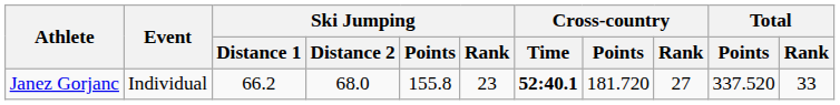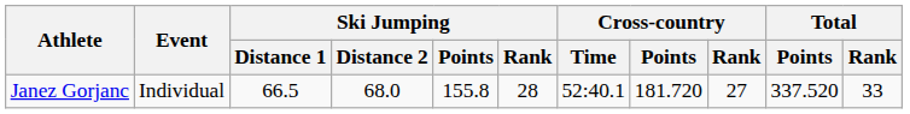 <table class="wikitable" style="font-size:90%">
 <tr>
 <th rowspan="2">Athlete</th>
 <th rowspan="2">Event</th>
 <th colspan="4">Ski Jumping</th>
 <th colspan="3">Cross-country</th>
 <th colspan="2">Total</th>
 </tr>
 <tr>
 <th>Distance 1</th>
 <th>Distance 2</th>
 <th>Points</th>
 <th>Rank</th>
 <th>Time</th>
 <th>Points</th>
 <th>Rank</th>
 <th>Points</th>
 <th>Rank</th>
 </tr>
 <tr>
 <td><a href='#'>Janez Gorjanc</a></td>
 <td>Individual</td>
-<td align="center">66.2</td>
+<td align="center">66.5</td>
 <td align="center">68.0</td>
 <td align="center">155.8</td>
-<td align="center">23</td>
-<td align="center"><strong>52:40.1</strong></td>
+<td align="center">28</td>
+<td align="center">52:40.1</td>
 <td align="center">181.720</td>
 <td align="center">27</td>
 <td align="center">337.520</td>
 <td align="center">33</td>
 </tr>
 </table>
